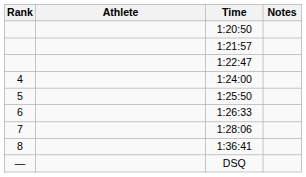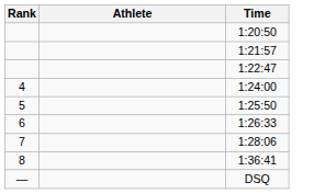 <table class="wikitable" style="text-align:center">
 <tr>
 <th width=40>Rank</th>
 <th width=250>Athlete</th>
 <th width=80>Time</th>
-<th width=50>Notes</th>
 </tr>
 <tr>
 <td></td>
 <td align=left></td>
 <td>1:20:50</td>
-<td></td>
 </tr>
 <tr>
 <td></td>
 <td align=left></td>
 <td>1:21:57</td>
-<td></td>
 </tr>
 <tr>
 <td></td>
 <td align=left></td>
 <td>1:22:47</td>
-<td></td>
 </tr>
 <tr>
 <td>4</td>
 <td align=left></td>
 <td>1:24:00</td>
-<td></td>
 </tr>
 <tr>
 <td>5</td>
 <td align=left></td>
 <td>1:25:50</td>
-<td></td>
 </tr>
 <tr>
 <td>6</td>
 <td align=left></td>
 <td>1:26:33</td>
-<td></td>
 </tr>
 <tr>
 <td>7</td>
 <td align=left></td>
 <td>1:28:06</td>
-<td></td>
 </tr>
 <tr>
 <td>8</td>
 <td align=left></td>
 <td>1:36:41</td>
-<td></td>
 </tr>
 <tr>
 <td>—</td>
 <td align=left></td>
 <td>DSQ</td>
-<td></td>
 </tr>
 </table>
